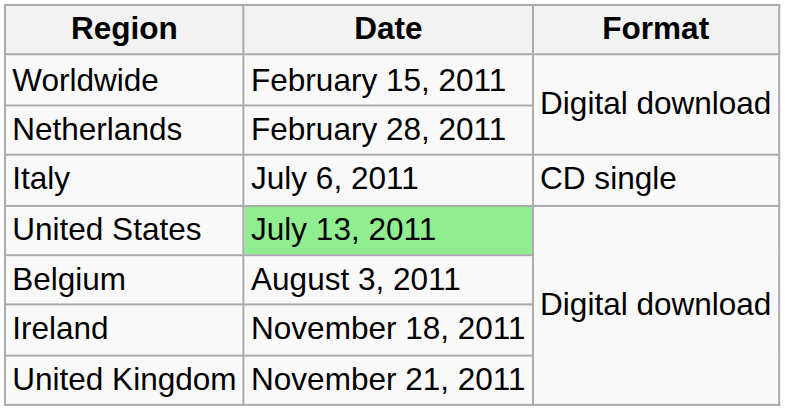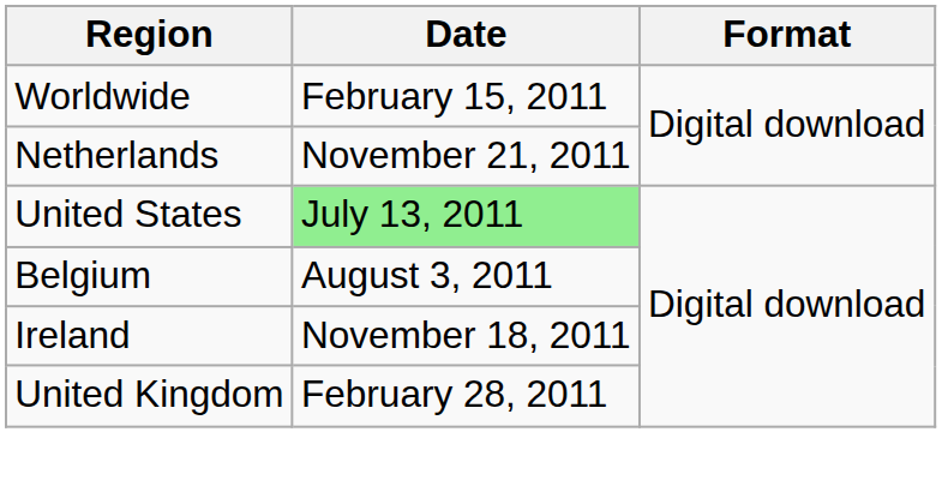 <table class="wikitable">
 <tr>
 <th>Region</th>
 <th>Date</th>
 <th>Format</th>
 </tr>
 <tr>
 <td>Worldwide</td>
 <td>February 15, 2011</td>
 <td rowspan="2">Digital download</td>
 </tr>
 <tr>
 <td>Netherlands</td>
-<td>February 28, 2011</td>
-</tr>
-<tr>
-<td>Italy</td>
-<td>July 6, 2011</td>
-<td>CD single</td>
+<td>November 21, 2011</td>
 </tr>
 <tr>
 <td>United States</td>
 <td style="background: lightgreen;">July 13, 2011</td>
 <td rowspan="4">Digital download</td>
 </tr>
 <tr>
 <td>Belgium</td>
 <td>August 3, 2011</td>
 </tr>
 <tr>
 <td>Ireland</td>
 <td>November 18, 2011</td>
 </tr>
 <tr>
 <td>United Kingdom</td>
-<td>November 21, 2011</td>
+<td>February 28, 2011</td>
 </tr>
 </table>
